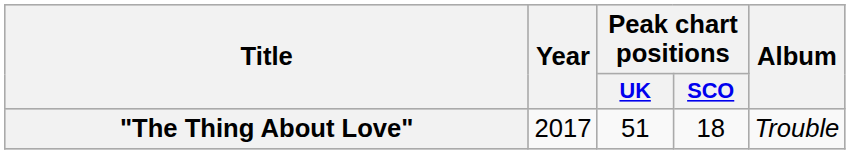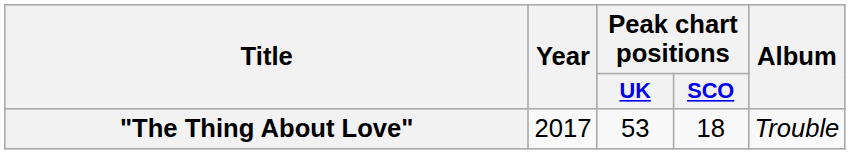 <table class="wikitable plainrowheaders" style="text-align:center;">
 <tr>
 <th scope="col" rowspan="2" style="width:20em;">Title</th>
 <th scope="col" rowspan="2" style="width:1em;">Year</th>
 <th scope="col" colspan="2">Peak chart positions</th>
 <th scope="col" rowspan="2">Album</th>
 </tr>
 <tr>
 <th scope="col" style="width:3em;font-size:85%;"><a href='#'>UK</a><br></th>
 <th scope="col" style="width:3em;font-size:85%;"><a href='#'>SCO</a><br></th>
 </tr>
 <tr>
 <th scope="row">"The Thing About Love"</th>
 <td>2017</td>
-<td>51</td>
+<td>53</td>
 <td>18</td>
 <td><em>Trouble</em></td>
 </tr>
 </table>
